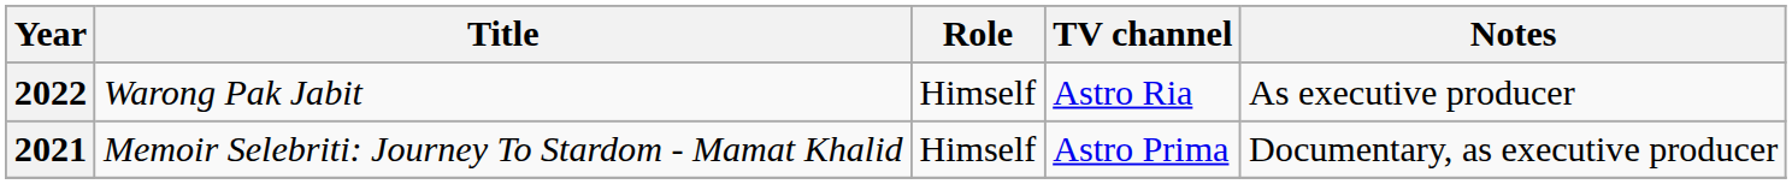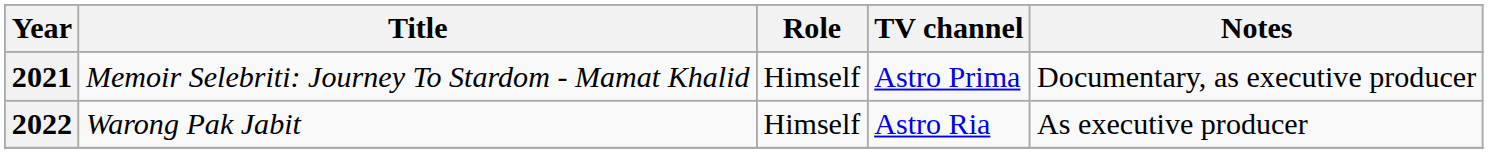 <table class="wikitable">
 <tr>
 <th>Year</th>
 <th>Title</th>
 <th>Role</th>
 <th>TV channel</th>
 <th>Notes</th>
 </tr>
 <tr>
+<th>2021</th>
+<td><em>Memoir Selebriti: Journey To Stardom - Mamat Khalid</em></td>
+<td>Himself</td>
+<td><a href='#'>Astro Prima</a></td>
+<td>Documentary, as executive producer</td>
+</tr>
+<tr>
 <th>2022</th>
 <td><em>Warong Pak Jabit</em></td>
 <td>Himself</td>
 <td><a href='#'>Astro Ria</a></td>
 <td>As executive producer</td>
 </tr>
 <tr>
-<th>2021</th>
-<td><em>Memoir Selebriti: Journey To Stardom - Mamat Khalid</em></td>
-<td>Himself</td>
-<td><a href='#'>Astro Prima</a></td>
-<td>Documentary, as executive producer</td>
-</tr>
-<tr>
 </tr>
 </table>
